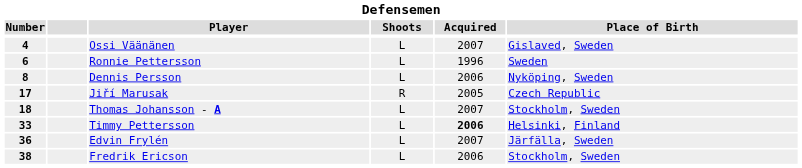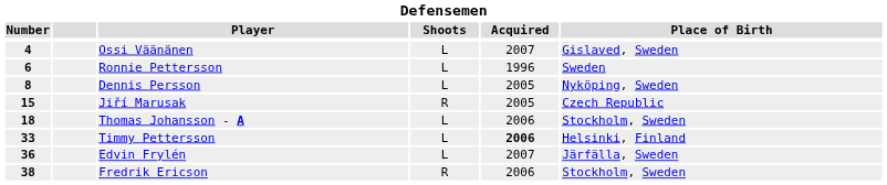 <table width=75%>
 <tr>
 <th colspan=6><div><big>Defensemen</big></div></th>
 </tr>
 <tr bgcolor="#dddddd">
 <th width=5%>Number</th>
 <th width=5%></th>
 <th !width=15%>Player</th>
 <th width=8%>Shoots</th>
 <th width=9%>Acquired</th>
 <th width=37%>Place of Birth</th>
 </tr>
 <tr>
 </tr>
 <tr bgcolor="#eeeeee">
 <td align=center><strong>4</strong></td>
 <td align=center></td>
 <td><a href='#'>Ossi Väänänen</a></td>
 <td align=center>L</td>
 <td align=center>2007</td>
 <td><a href='#'>Gislaved</a>, <a href='#'>Sweden</a></td>
 </tr>
 <tr bgcolor="#eeeeee">
 <td align=center><strong>6</strong></td>
 <td align=center></td>
 <td><a href='#'>Ronnie Pettersson</a></td>
 <td align=center>L</td>
 <td align=center>1996</td>
 <td><a href='#'>Sweden</a></td>
 </tr>
 <tr bgcolor="#eeeeee">
 <td align=center><strong>8</strong></td>
 <td align=center></td>
 <td><a href='#'>Dennis Persson</a></td>
 <td align=center>L</td>
-<td align=center>2006</td>
+<td align=center>2005</td>
 <td><a href='#'>Nyköping</a>, <a href='#'>Sweden</a></td>
 </tr>
 <tr bgcolor="#eeeeee">
-<td align=center><strong>17</strong></td>
+<td align=center><strong>15</strong></td>
 <td align=center></td>
 <td><a href='#'>Jiří Marusak</a></td>
 <td align=center>R</td>
 <td align=center>2005</td>
 <td><a href='#'>Czech Republic</a></td>
 </tr>
 <tr bgcolor="#eeeeee">
 <td align=center><strong>18</strong></td>
 <td align=center></td>
 <td><a href='#'>Thomas Johansson</a> - <strong><a href='#'>A</a></strong></td>
 <td align=center>L</td>
-<td align=center>2007</td>
+<td align=center>2006</td>
 <td><a href='#'>Stockholm</a>, <a href='#'>Sweden</a></td>
 </tr>
 <tr bgcolor="#eeeeee">
 <td align=center><strong>33</strong></td>
 <td align=center></td>
 <td><a href='#'>Timmy Pettersson</a></td>
 <td align=center>L</td>
 <td align=center><strong>2006</strong></td>
 <td><a href='#'>Helsinki</a>, <a href='#'>Finland</a></td>
 </tr>
 <tr bgcolor="#eeeeee">
 <td align=center><strong>36</strong></td>
 <td align=center></td>
 <td><a href='#'>Edvin Frylén</a></td>
 <td align=center>L</td>
 <td align=center>2007</td>
 <td><a href='#'>Järfälla</a>, <a href='#'>Sweden</a></td>
 </tr>
 <tr bgcolor="#eeeeee">
 <td align=center><strong>38</strong></td>
 <td align=center></td>
 <td><a href='#'>Fredrik Ericson</a></td>
-<td align=center>L</td>
+<td align=center>R</td>
 <td align=center>2006</td>
 <td><a href='#'>Stockholm</a>, <a href='#'>Sweden</a></td>
 </tr>
 </table>
